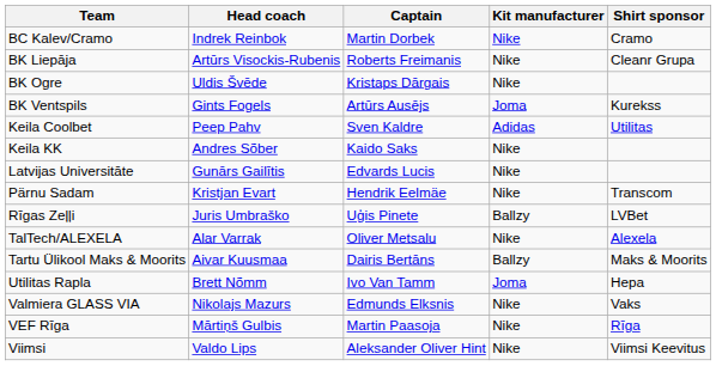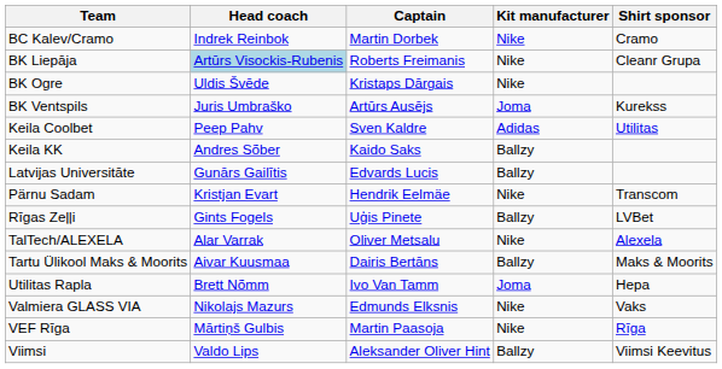 <table class="wikitable sortable">
 <tr>
 <th>Team</th>
 <th>Head coach</th>
 <th>Captain</th>
 <th>Kit manufacturer</th>
 <th>Shirt sponsor</th>
 </tr>
 <tr>
 <td> BC Kalev/Cramo</td>
 <td> <a href='#'>Indrek Reinbok</a></td>
 <td> <a href='#'>Martin Dorbek</a></td>
 <td><a href='#'>Nike</a></td>
 <td>Cramo</td>
 </tr>
 <tr>
 <td> BK Liepāja</td>
-<td> <a href='#'>Artūrs Visockis-Rubenis</a></td>
+<td style="background: lightblue;"> <a href='#'>Artūrs Visockis-Rubenis</a></td>
 <td> <a href='#'>Roberts Freimanis</a></td>
 <td>Nike</td>
 <td>Cleanr Grupa</td>
 </tr>
 <tr>
 <td> BK Ogre</td>
 <td> <a href='#'>Uldis Švēde</a></td>
 <td> <a href='#'>Kristaps Dārgais</a></td>
 <td>Nike</td>
 <td></td>
 </tr>
 <tr>
 <td> BK Ventspils</td>
-<td> <a href='#'>Gints Fogels</a></td>
+<td> <a href='#'>Juris Umbraško</a></td>
 <td> <a href='#'>Artūrs Ausējs</a></td>
 <td><a href='#'>Joma</a></td>
 <td>Kurekss</td>
 </tr>
 <tr>
 <td> Keila Coolbet</td>
 <td> <a href='#'>Peep Pahv</a></td>
 <td> <a href='#'>Sven Kaldre</a></td>
 <td><a href='#'>Adidas</a></td>
 <td><a href='#'>Utilitas</a></td>
 </tr>
 <tr>
 <td> Keila KK</td>
 <td> <a href='#'>Andres Sõber</a></td>
 <td> <a href='#'>Kaido Saks</a></td>
-<td>Nike</td>
+<td>Ballzy</td>
 <td></td>
 </tr>
 <tr>
 <td> Latvijas Universitāte</td>
 <td> <a href='#'>Gunārs Gailītis</a></td>
 <td> <a href='#'>Edvards Lucis</a></td>
-<td>Nike</td>
+<td>Ballzy</td>
 <td></td>
 </tr>
 <tr>
 <td> Pärnu Sadam</td>
 <td> <a href='#'>Kristjan Evart</a></td>
 <td> <a href='#'>Hendrik Eelmäe</a></td>
 <td>Nike</td>
 <td>Transcom</td>
 </tr>
 <tr>
 <td> Rīgas Zeļļi</td>
-<td> <a href='#'>Juris Umbraško</a></td>
+<td> <a href='#'>Gints Fogels</a></td>
 <td> <a href='#'>Uģis Pinete</a></td>
 <td>Ballzy</td>
 <td>LVBet</td>
 </tr>
 <tr>
 <td> TalTech/ALEXELA</td>
 <td> <a href='#'>Alar Varrak</a></td>
 <td> <a href='#'>Oliver Metsalu</a></td>
 <td>Nike</td>
 <td><a href='#'>Alexela</a></td>
 </tr>
 <tr>
 <td> Tartu Ülikool Maks & Moorits</td>
 <td> <a href='#'>Aivar Kuusmaa</a></td>
 <td> <a href='#'>Dairis Bertāns</a></td>
 <td>Ballzy</td>
 <td>Maks & Moorits</td>
 </tr>
 <tr -->
 <td> Utilitas Rapla</td>
 <td> <a href='#'>Brett Nõmm</a></td>
 <td> <a href='#'>Ivo Van Tamm</a></td>
 <td><a href='#'>Joma</a></td>
 <td>Hepa</td>
 </tr>
 <tr>
 <td> Valmiera GLASS VIA</td>
 <td> <a href='#'>Nikolajs Mazurs</a></td>
 <td> <a href='#'>Edmunds Elksnis</a></td>
 <td>Nike</td>
 <td>Vaks</td>
 </tr>
 <tr>
 <td> VEF Rīga</td>
 <td> <a href='#'>Mārtiņš Gulbis</a></td>
 <td> <a href='#'>Martin Paasoja</a></td>
 <td>Nike</td>
 <td><a href='#'>Rīga</a></td>
 </tr>
 <tr>
 <td> Viimsi</td>
 <td> <a href='#'>Valdo Lips</a></td>
 <td> <a href='#'>Aleksander Oliver Hint</a></td>
-<td>Nike</td>
+<td>Ballzy</td>
 <td>Viimsi Keevitus</td>
 </tr>
 </table>
